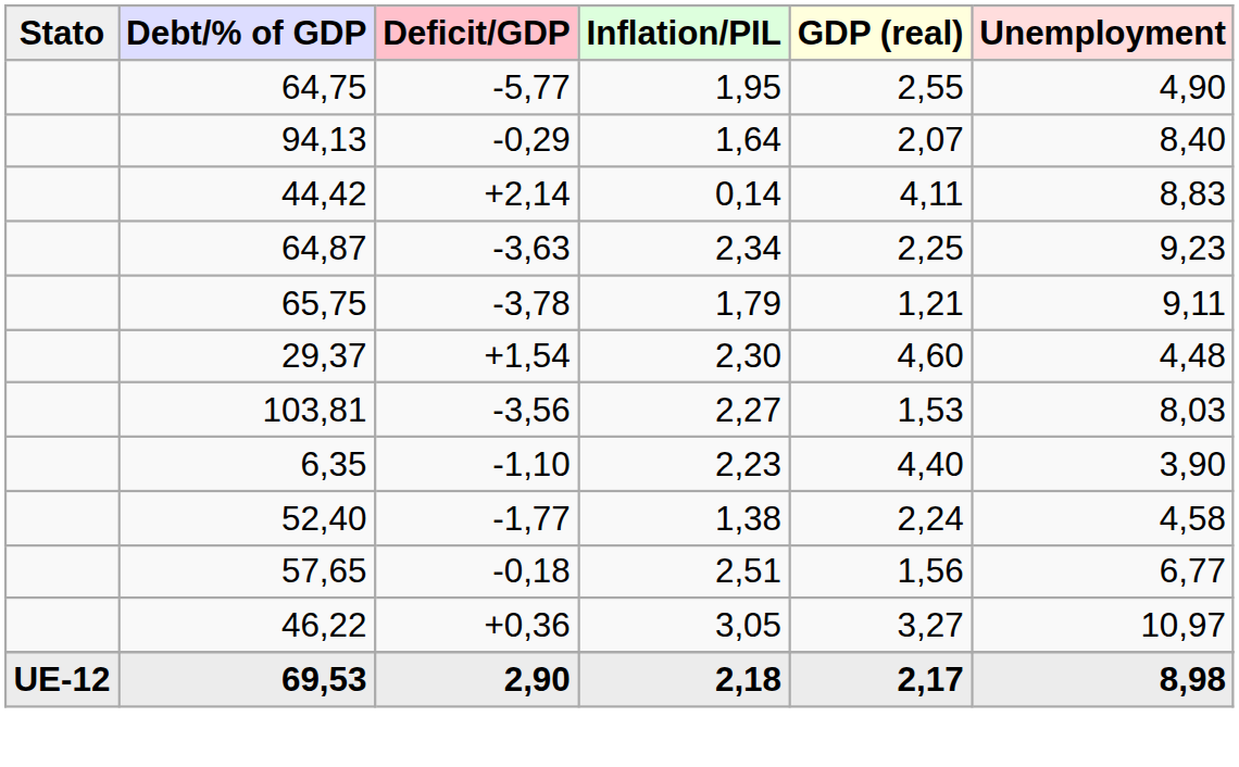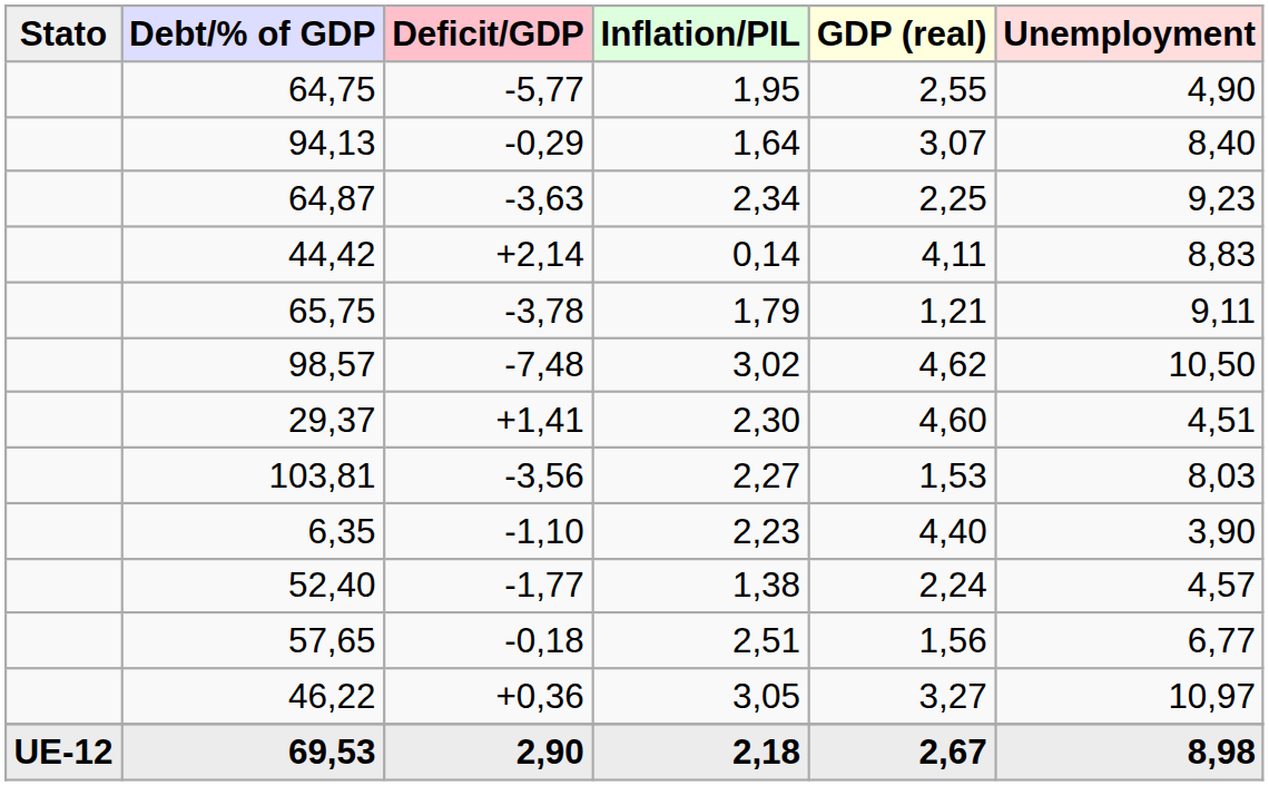 <table class="wikitable sortable" style="font-size:90%;">
 <tr>
 <th style="background:#efefef;">Stato</th>
 <th style="background:#ddddff;">Debt/% of GDP</th>
 <th style="background:#ffc0cb;">Deficit/GDP</th>
 <th style="background:#ddffdd;">Inflation/PIL</th>
 <th style="background:#ffffdd">GDP (real)</th>
 <th style="background:#ffdddd">Unemployment</th>
 </tr>
 <tr>
 <td></td>
 <td align=right>64,75</td>
 <td align=right>-5,77</td>
 <td align=right>1,95</td>
 <td align=right>2,55</td>
 <td align=right>4,90</td>
 </tr>
 <tr>
 <td></td>
 <td align=right>94,13</td>
 <td align=right>-0,29</td>
 <td align=right>1,64</td>
-<td align=right>2,07</td>
+<td align=right>3,07</td>
 <td align=right>8,40</td>
+</tr>
+<tr>
+<td></td>
+<td align=right>64,87</td>
+<td align=right>-3,63</td>
+<td align=right>2,34</td>
+<td align=right>2,25</td>
+<td align=right>9,23</td>
 </tr>
 <tr>
 <td></td>
 <td align=right>44,42</td>
 <td align=right>+2,14</td>
 <td align=right>0,14</td>
 <td align=right>4,11</td>
 <td align=right>8,83</td>
 </tr>
 <tr>
 <td></td>
-<td align=right>64,87</td>
-<td align=right>-3,63</td>
-<td align=right>2,34</td>
-<td align=right>2,25</td>
-<td align=right>9,23</td>
-</tr>
-<tr>
-<td></td>
 <td align=right>65,75</td>
 <td align=right>-3,78</td>
 <td align=right>1,79</td>
 <td align=right>1,21</td>
 <td align=right>9,11</td>
 </tr>
 <tr>
 <td></td>
+<td align=right>98,57</td>
+<td align=right>-7,48</td>
+<td align=right>3,02</td>
+<td align=right>4,62</td>
+<td align=right>10,50</td>
+</tr>
+<tr>
+<td></td>
 <td align=right>29,37</td>
-<td align=right>+1,54</td>
+<td align=right>+1,41</td>
 <td align=right>2,30</td>
 <td align=right>4,60</td>
-<td align=right>4,48</td>
+<td align=right>4,51</td>
 </tr>
 <tr>
 <td></td>
 <td align=right>103,81</td>
 <td align=right>-3,56</td>
 <td align=right>2,27</td>
 <td align=right>1,53</td>
 <td align=right>8,03</td>
 </tr>
 <tr>
 <td></td>
 <td align=right>6,35</td>
 <td align=right>-1,10</td>
 <td align=right>2,23</td>
 <td align=right>4,40</td>
 <td align=right>3,90</td>
 </tr>
 <tr>
 <td></td>
 <td align=right>52,40</td>
 <td align=right>-1,77</td>
 <td align=right>1,38</td>
 <td align=right>2,24</td>
-<td align=right>4,58</td>
+<td align=right>4,57</td>
 </tr>
 <tr>
 <td></td>
 <td align=right>57,65</td>
 <td align=right>-0,18</td>
 <td align=right>2,51</td>
 <td align=right>1,56</td>
 <td align=right>6,77</td>
 </tr>
 <tr>
 <td></td>
 <td align=right>46,22</td>
 <td align=right>+0,36</td>
 <td align=right>3,05</td>
 <td align=right>3,27</td>
 <td align=right>10,97</td>
 </tr>
 <tr>
 </tr>
 <tr bgcolor="#ececec">
 <td><strong>UE-12</strong></td>
 <td align=right><strong>69,53</strong></td>
 <td align=right><strong>2,90</strong></td>
 <td align=right><strong>2,18</strong></td>
-<td align=right><strong>2,17</strong></td>
+<td align=right><strong>2,67</strong></td>
 <td align=right><strong>8,98</strong></td>
 </tr>
 </table>
